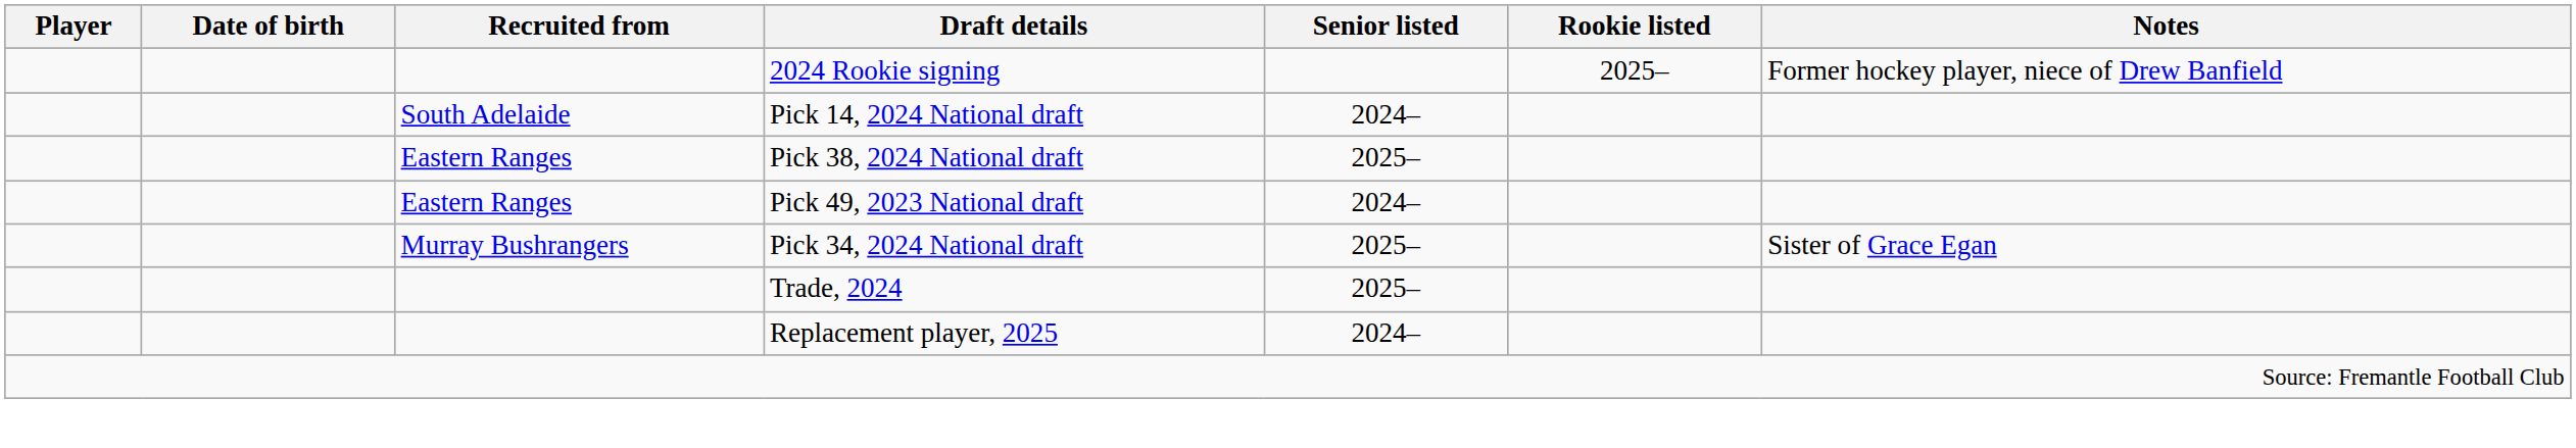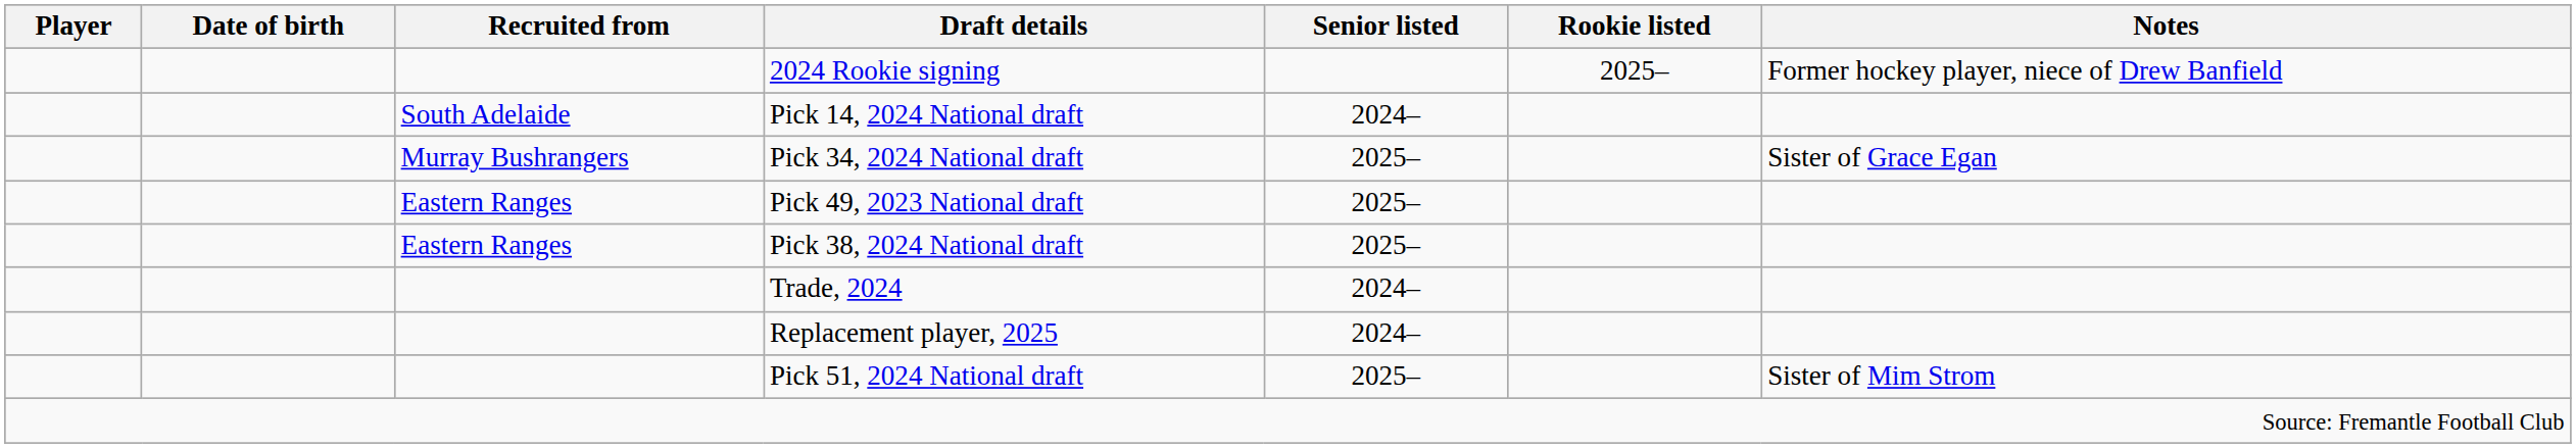 <table class="wikitable sortable" style="width:75%; text-align:left">
 <tr>
 <th>Player</th>
 <th>Date of birth</th>
 <th>Recruited from</th>
 <th>Draft details</th>
 <th>Senior listed</th>
 <th>Rookie listed</th>
 <th>Notes</th>
 </tr>
 <tr>
 <td></td>
 <td></td>
 <td></td>
 <td><a href='#'>2024 Rookie signing</a></td>
 <td></td>
 <td align=center>2025–</td>
 <td>Former hockey player, niece of <a href='#'>Drew Banfield</a></td>
 </tr>
 <tr>
 <td></td>
 <td></td>
 <td><a href='#'>South Adelaide</a></td>
 <td>Pick 14, <a href='#'>2024 National draft</a></td>
 <td align=center>2024–</td>
 <td></td>
 <td></td>
 </tr>
 <tr>
 <td></td>
 <td></td>
+<td><a href='#'>Murray Bushrangers</a></td>
+<td>Pick 34, <a href='#'>2024 National draft</a></td>
+<td align=center>2025–</td>
+<td></td>
+<td>Sister of <a href='#'>Grace Egan</a></td>
+</tr>
+<tr>
+<td></td>
+<td></td>
+<td><a href='#'>Eastern Ranges</a></td>
+<td>Pick 49, <a href='#'>2023 National draft</a></td>
+<td align=center>2025–</td>
+<td></td>
+<td></td>
+</tr>
+<tr>
+<td></td>
+<td></td>
 <td><a href='#'>Eastern Ranges</a></td>
 <td>Pick 38, <a href='#'>2024 National draft</a></td>
 <td align=center>2025–</td>
 <td></td>
 <td></td>
 </tr>
 <tr>
 <td></td>
 <td></td>
-<td><a href='#'>Eastern Ranges</a></td>
-<td>Pick 49, <a href='#'>2023 National draft</a></td>
-<td align=center>2024–</td>
-<td></td>
-<td></td>
-</tr>
-<tr>
-<td></td>
-<td></td>
-<td><a href='#'>Murray Bushrangers</a></td>
-<td>Pick 34, <a href='#'>2024 National draft</a></td>
-<td align=center>2025–</td>
-<td></td>
-<td>Sister of <a href='#'>Grace Egan</a></td>
-</tr>
-<tr>
-<td></td>
-<td></td>
 <td></td>
 <td>Trade, <a href='#'>2024</a></td>
-<td align=center>2025–</td>
+<td align=center>2024–</td>
 <td></td>
 <td></td>
 </tr>
 <tr>
 <td></td>
 <td></td>
 <td></td>
 <td>Replacement player, <a href='#'>2025</a></td>
 <td align=center>2024–</td>
 <td></td>
 <td></td>
 </tr>
+<tr>
+<td></td>
+<td></td>
+<td></td>
+<td>Pick 51, <a href='#'>2024 National draft</a></td>
+<td align=center>2025–</td>
+<td></td>
+<td>Sister of <a href='#'>Mim Strom</a></td>
+</tr>
 <tr class="sortbottom">
 <td colspan="7" style="text-align:right;"><small>Source: Fremantle Football Club </small></td>
 </tr>
 </table>
